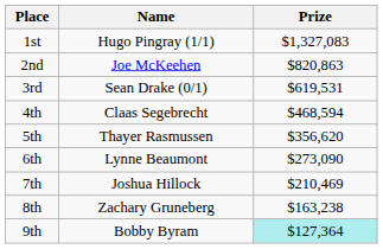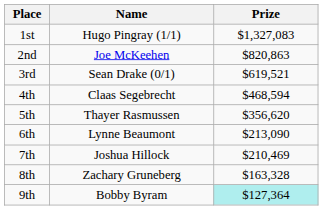 <table class="wikitable">
 <tr>
 <th width="50">Place</th>
 <th width="200">Name</th>
 <th width="125">Prize</th>
 </tr>
 <tr>
 <td align = "center">1st</td>
 <td align = "center">Hugo Pingray (1/1)</td>
 <td align = "center">$1,327,083</td>
 </tr>
 <tr>
 <td align = "center">2nd</td>
 <td align = "center"><a href='#'>Joe McKeehen</a></td>
 <td align = "center">$820,863</td>
 </tr>
 <tr>
 <td align = "center">3rd</td>
 <td align = "center">Sean Drake (0/1)</td>
-<td align = "center">$619,531</td>
+<td align = "center">$619,521</td>
 </tr>
 <tr>
 <td align = "center">4th</td>
 <td align = "center">Claas Segebrecht</td>
 <td align = "center">$468,594</td>
 </tr>
 <tr>
 <td align = "center">5th</td>
 <td align = "center">Thayer Rasmussen</td>
 <td align = "center">$356,620</td>
 </tr>
 <tr>
 <td align = "center">6th</td>
 <td align = "center">Lynne Beaumont</td>
-<td align = "center">$273,090</td>
+<td align = "center">$213,090</td>
 </tr>
 <tr>
 <td align = "center">7th</td>
 <td align = "center">Joshua Hillock</td>
 <td align = "center">$210,469</td>
 </tr>
 <tr>
 <td align = "center">8th</td>
 <td align = "center">Zachary Gruneberg</td>
-<td align = "center">$163,238</td>
+<td align = "center">$163,328</td>
 </tr>
 <tr>
 <td align = "center">9th</td>
 <td align = "center">Bobby Byram</td>
 <td align = "center" style="background: paleturquoise;">$127,364</td>
 </tr>
 </table>
